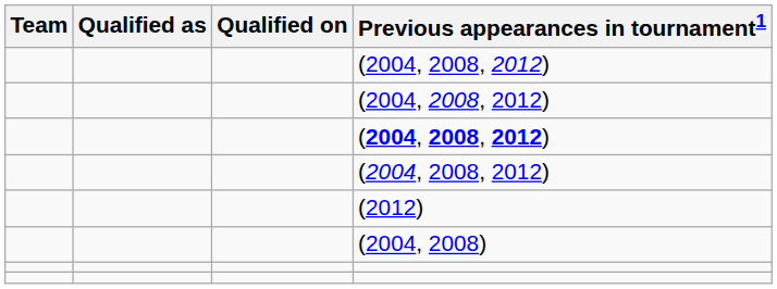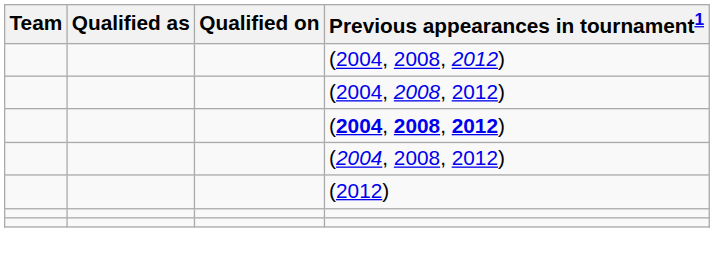 <table class="wikitable sortable" style="text-align: left;">
 <tr>
 <th>Team</th>
 <th>Qualified as</th>
 <th>Qualified on</th>
 <th>Previous appearances in tournament<sup><strong><a href='#'>1</a></strong></sup></th>
 </tr>
 <tr>
 <td></td>
 <td></td>
 <td></td>
 <td> (<a href='#'>2004</a>, <a href='#'>2008</a>, <em><a href='#'>2012</a></em>)</td>
 </tr>
 <tr>
 <td></td>
 <td></td>
 <td></td>
 <td> (<a href='#'>2004</a>, <em><a href='#'>2008</a></em>, <a href='#'>2012</a>)</td>
 </tr>
 <tr>
 <td></td>
 <td></td>
 <td></td>
 <td> (<strong><a href='#'>2004</a></strong>, <strong><a href='#'>2008</a></strong>, <strong><a href='#'>2012</a></strong>)</td>
 </tr>
 <tr>
 <td></td>
 <td></td>
 <td></td>
 <td> (<em><a href='#'>2004</a></em>, <a href='#'>2008</a>, <a href='#'>2012</a>)</td>
 </tr>
 <tr>
 <td></td>
 <td></td>
 <td></td>
 <td> (<a href='#'>2012</a>)</td>
 </tr>
 <tr>
 <td></td>
 <td></td>
 <td></td>
-<td> (<a href='#'>2004</a>, <a href='#'>2008</a>)</td>
-</tr>
-<tr>
-<td></td>
-<td></td>
-<td></td>
 <td></td>
 </tr>
 <tr>
 <td></td>
 <td></td>
 <td></td>
 <td></td>
 </tr>
 </table>
